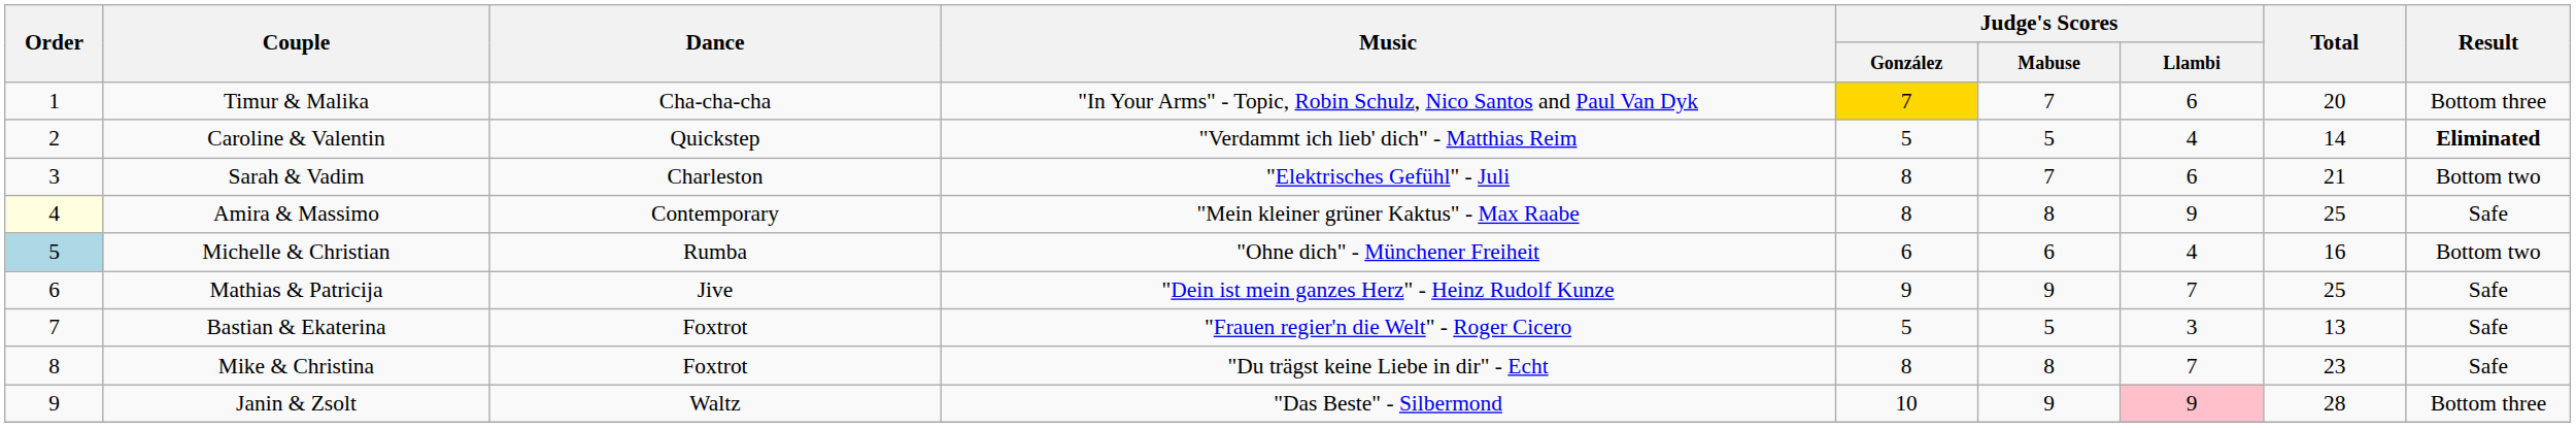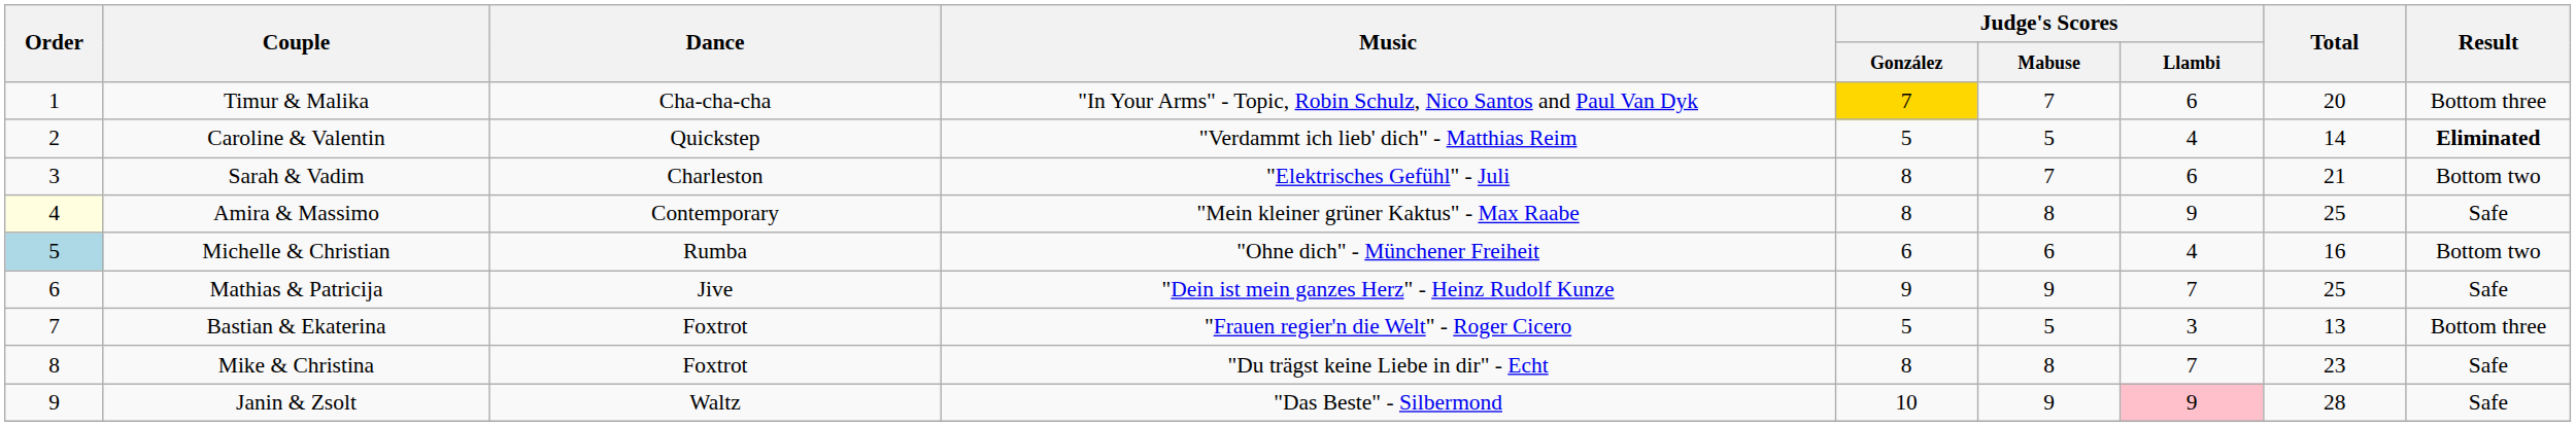 <table class="wikitable center sortable" style="text-align:center; font-size:100%; line-height:20px;">
 <tr>
 <th rowspan="2" style="width: 4em">Order</th>
 <th rowspan="2" style="width: 17em">Couple</th>
 <th rowspan="2" style="width: 20em">Dance</th>
 <th rowspan="2" style="width: 40em">Music</th>
 <th colspan="3">Judge's Scores</th>
 <th rowspan="2" style="width: 6em">Total</th>
 <th rowspan="2" style="width: 7em">Result</th>
 </tr>
 <tr>
 <th style="width: 6em"><small>González</small></th>
 <th style="width: 6em"><small>Mabuse</small></th>
 <th style="width: 6em"><small>Llambi</small></th>
 </tr>
 <tr>
 <td>1</td>
 <td>Timur & Malika</td>
 <td>Cha-cha-cha</td>
 <td>"In Your Arms" - Topic, <a href='#'>Robin Schulz</a>, <a href='#'>Nico Santos</a> and <a href='#'>Paul Van Dyk</a></td>
 <td style="background: gold;">7</td>
 <td>7</td>
 <td>6</td>
 <td>20</td>
 <td>Bottom three</td>
 </tr>
 <tr>
 <td>2</td>
 <td>Caroline & Valentin</td>
 <td>Quickstep</td>
 <td>"Verdammt ich lieb' dich" - <a href='#'>Matthias Reim</a></td>
 <td>5</td>
 <td>5</td>
 <td>4</td>
 <td>14</td>
 <td><strong>Eliminated</strong></td>
 </tr>
 <tr>
 <td>3</td>
 <td>Sarah & Vadim</td>
 <td>Charleston</td>
 <td>"<a href='#'>Elektrisches Gefühl</a>" - <a href='#'>Juli</a></td>
 <td>8</td>
 <td>7</td>
 <td>6</td>
 <td>21</td>
 <td>Bottom two</td>
 </tr>
 <tr>
 <td style="background: lightyellow;">4</td>
 <td>Amira & Massimo</td>
 <td>Contemporary</td>
 <td>"Mein kleiner grüner Kaktus" - <a href='#'>Max Raabe</a></td>
 <td>8</td>
 <td>8</td>
 <td>9</td>
 <td>25</td>
 <td>Safe</td>
 </tr>
 <tr>
 <td style="background: lightblue;">5</td>
 <td>Michelle & Christian</td>
 <td>Rumba</td>
 <td>"Ohne dich" - <a href='#'>Münchener Freiheit</a></td>
 <td>6</td>
 <td>6</td>
 <td>4</td>
 <td>16</td>
 <td>Bottom two</td>
 </tr>
 <tr>
 <td>6</td>
 <td>Mathias & Patricija</td>
 <td>Jive</td>
 <td>"<a href='#'>Dein ist mein ganzes Herz</a>" - <a href='#'>Heinz Rudolf Kunze</a></td>
 <td>9</td>
 <td>9</td>
 <td>7</td>
 <td>25</td>
 <td>Safe</td>
 </tr>
 <tr>
 <td>7</td>
 <td>Bastian & Ekaterina</td>
 <td>Foxtrot</td>
 <td>"<a href='#'>Frauen regier'n die Welt</a>" - <a href='#'>Roger Cicero</a></td>
 <td>5</td>
 <td>5</td>
 <td>3</td>
 <td>13</td>
-<td>Safe</td>
+<td>Bottom three</td>
 </tr>
 <tr>
 <td>8</td>
 <td>Mike & Christina</td>
 <td>Foxtrot</td>
 <td>"Du trägst keine Liebe in dir" - <a href='#'>Echt</a></td>
 <td>8</td>
 <td>8</td>
 <td>7</td>
 <td>23</td>
 <td>Safe</td>
 </tr>
 <tr>
 <td>9</td>
 <td>Janin & Zsolt</td>
 <td>Waltz</td>
 <td>"Das Beste" - <a href='#'>Silbermond</a></td>
 <td>10</td>
 <td>9</td>
 <td style="background: pink;">9</td>
 <td>28</td>
-<td>Bottom three</td>
+<td>Safe</td>
 </tr>
 <tr>
 </tr>
 </table>
